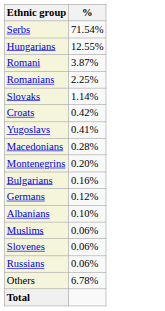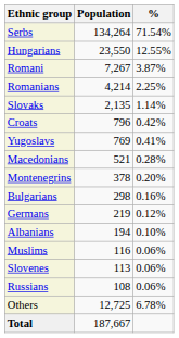 <table class="wikitable">
 <tr>
 <th>Ethnic group</th>
+<th>Population</th>
 <th>%</th>
 </tr>
 <tr>
 <td style="background:#F5F5DC;"><a href='#'>Serbs</a></td>
+<td align="right">134,264</td>
 <td>71.54%</td>
 </tr>
 <tr>
 <td style="background:#F5F5DC;"><a href='#'>Hungarians</a></td>
+<td align="right">23,550</td>
 <td>12.55%</td>
 </tr>
 <tr>
 <td style="background:#F5F5DC;"><a href='#'>Romani</a></td>
+<td align="right">7,267</td>
 <td>3.87%</td>
 </tr>
 <tr>
 <td style="background:#F5F5DC;"><a href='#'>Romanians</a></td>
+<td align="right">4,214</td>
 <td>2.25%</td>
 </tr>
 <tr>
 <td style="background:#F5F5DC;"><a href='#'>Slovaks</a></td>
+<td align="right">2,135</td>
 <td>1.14%</td>
 </tr>
 <tr>
 <td style="background:#F5F5DC;"><a href='#'>Croats</a></td>
+<td align="right">796</td>
 <td>0.42%</td>
 </tr>
 <tr>
 <td style="background:#F5F5DC;"><a href='#'>Yugoslavs</a></td>
+<td align="right">769</td>
 <td>0.41%</td>
 </tr>
 <tr>
 <td style="background:#F5F5DC;"><a href='#'>Macedonians</a></td>
+<td align="right">521</td>
 <td>0.28%</td>
 </tr>
 <tr>
 <td style="background:#F5F5DC;"><a href='#'>Montenegrins</a></td>
+<td align="right">378</td>
 <td>0.20%</td>
 </tr>
 <tr>
 <td style="background:#F5F5DC;"><a href='#'>Bulgarians</a></td>
+<td align="right">298</td>
 <td>0.16%</td>
 </tr>
 <tr>
 <td style="background:#F5F5DC;"><a href='#'>Germans</a></td>
+<td align="right">219</td>
 <td>0.12%</td>
 </tr>
 <tr>
 <td style="background:#F5F5DC;"><a href='#'>Albanians</a></td>
+<td align="right">194</td>
 <td>0.10%</td>
 </tr>
 <tr>
 <td style="background:#F5F5DC;"><a href='#'>Muslims</a></td>
+<td align="right">116</td>
 <td>0.06%</td>
 </tr>
 <tr>
 <td style="background:#F5F5DC;"><a href='#'>Slovenes</a></td>
+<td align="right">113</td>
 <td>0.06%</td>
 </tr>
 <tr>
 <td style="background:#F5F5DC;"><a href='#'>Russians</a></td>
+<td align="right">108</td>
 <td>0.06%</td>
 </tr>
 <tr>
 <td style="background:#F5F5DC;">Others</td>
+<td align="right">12,725</td>
 <td>6.78%</td>
 </tr>
 <tr>
 <td style="background:#F0F0F0;"><strong>Total</strong></td>
+<td align="right">187,667</td>
 <td></td>
 </tr>
 </table>
